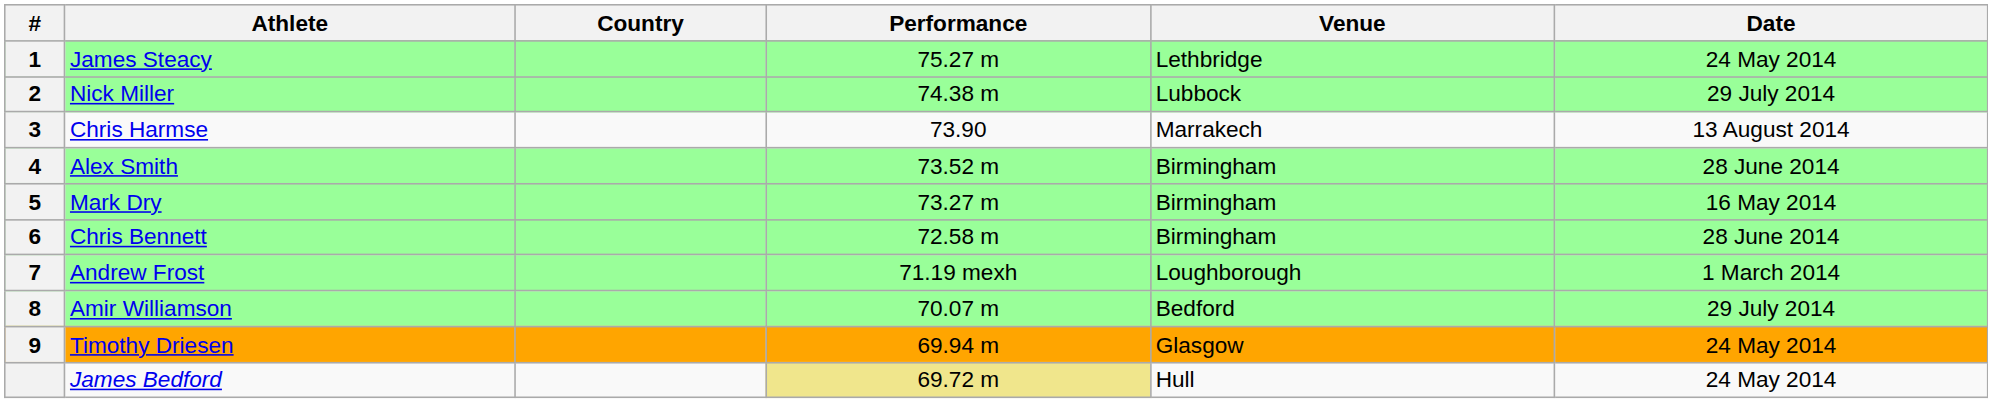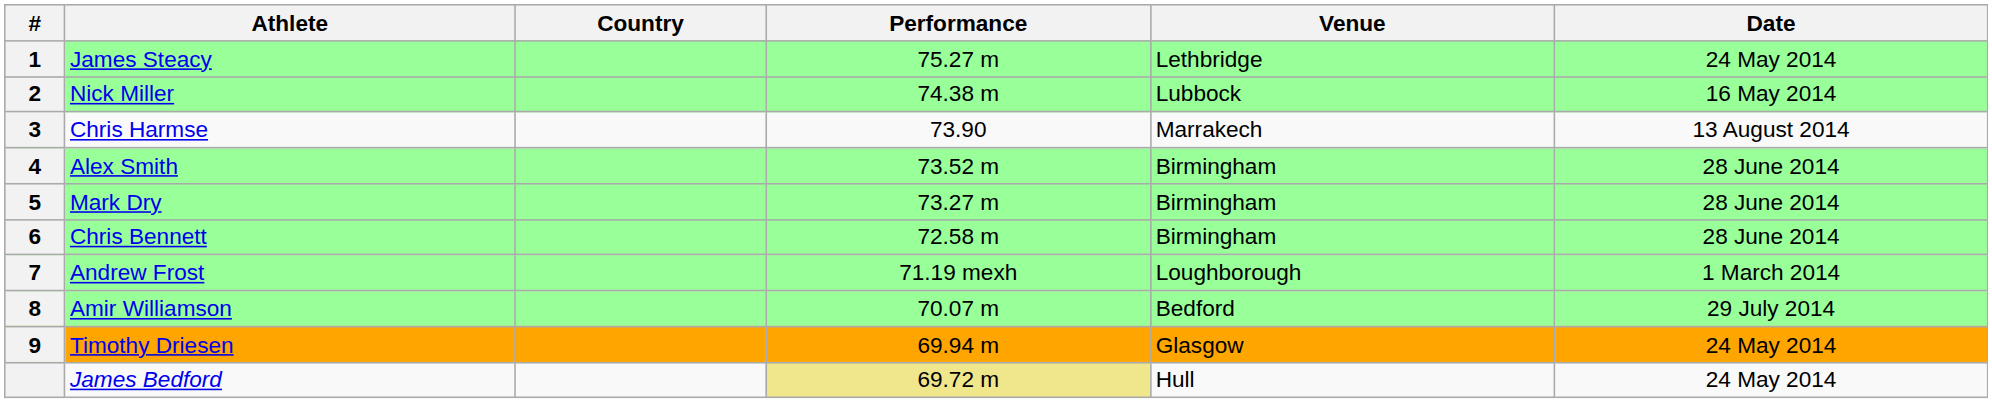 <table class="wikitable" width=100% style="font-size:90%; text-align:center;">
 <tr>
 <th>#</th>
 <th>Athlete</th>
 <th>Country</th>
 <th>Performance</th>
 <th>Venue</th>
 <th>Date</th>
 </tr>
 <tr bgcolor="99FF99">
 <th>1</th>
 <td align=left><a href='#'>James Steacy</a></td>
 <td align=left></td>
 <td>75.27 m</td>
 <td align=left> Lethbridge</td>
 <td>24 May 2014</td>
 </tr>
 <tr bgcolor="99FF99">
 <th>2</th>
 <td align=left><a href='#'>Nick Miller</a></td>
 <td align=left></td>
 <td>74.38 m</td>
 <td align=left> Lubbock</td>
-<td>29 July 2014</td>
+<td>16 May 2014</td>
 </tr>
 <tr>
 <th>3</th>
 <td align=left><a href='#'>Chris Harmse</a></td>
 <td align=left></td>
 <td>73.90</td>
 <td align=left> Marrakech</td>
 <td>13 August 2014</td>
 </tr>
 <tr bgcolor="99FF99">
 <th>4</th>
 <td align=left><a href='#'>Alex Smith</a></td>
 <td align=left></td>
 <td>73.52 m</td>
 <td align=left> Birmingham</td>
 <td>28 June 2014</td>
 </tr>
 <tr bgcolor="99FF99">
 <th>5</th>
 <td align=left><a href='#'>Mark Dry</a></td>
 <td align=left></td>
 <td>73.27 m</td>
 <td align=left> Birmingham</td>
-<td>16 May 2014</td>
+<td>28 June 2014</td>
 </tr>
 <tr bgcolor="99FF99">
 <th>6</th>
 <td align=left><a href='#'>Chris Bennett</a></td>
 <td align=left></td>
 <td>72.58 m</td>
 <td align=left> Birmingham</td>
 <td>28 June 2014</td>
 </tr>
 <tr bgcolor="99FF99">
 <th>7</th>
 <td align=left><a href='#'>Andrew Frost</a></td>
 <td align=left></td>
 <td>71.19 mexh</td>
 <td align=left> Loughborough</td>
 <td>1 March 2014</td>
 </tr>
 <tr bgcolor="99FF99">
 <th>8</th>
 <td align=left><a href='#'>Amir Williamson</a></td>
 <td align=left></td>
 <td>70.07 m</td>
 <td align=left> Bedford</td>
 <td>29 July 2014</td>
 </tr>
 <tr bgcolor="orange">
 <th>9</th>
 <td align=left><a href='#'>Timothy Driesen</a></td>
 <td align=left></td>
 <td>69.94 m</td>
 <td align=left> Glasgow</td>
 <td>24 May 2014</td>
 </tr>
 <tr>
 <th></th>
 <td align=left><em><a href='#'>James Bedford</a></em></td>
 <td align=left></td>
 <td style="background: khaki;">69.72 m</td>
 <td align=left> Hull</td>
 <td>24 May 2014</td>
 </tr>
 </table>
